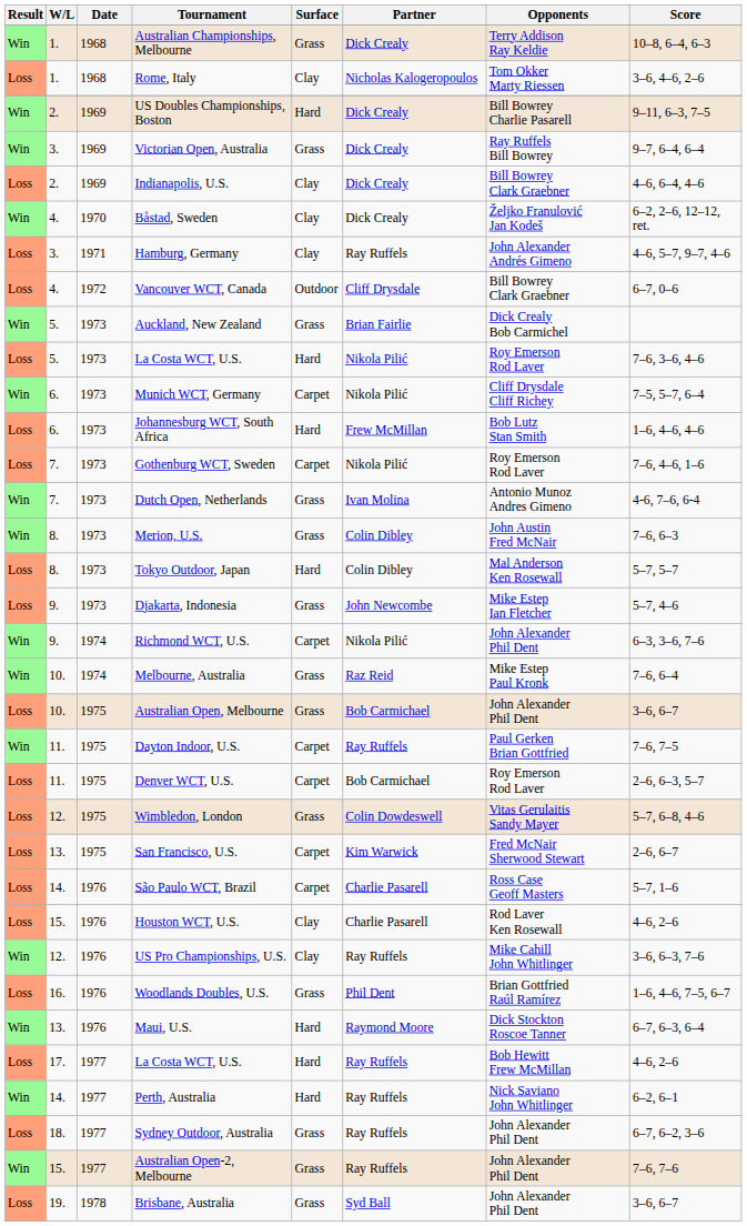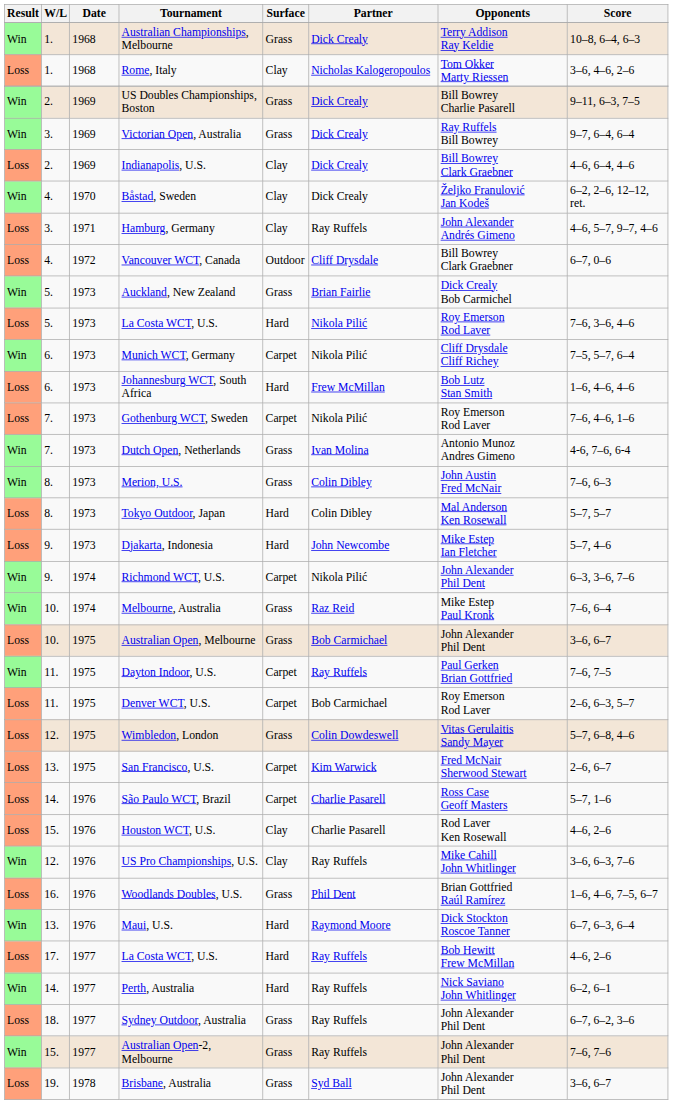 <table class="sortable wikitable">
 <tr>
 <th style="width:40px">Result</th>
 <th style="width:30px" class="unsortable">W/L</th>
 <th style="width:60px">Date</th>
 <th style="width:190px">Tournament</th>
 <th style="width:55px">Surface</th>
 <th style="width:170px">Partner</th>
 <th style="width:170px">Opponents</th>
 <th style="width:130px" class="unsortable">Score</th>
 </tr>
 <tr>
 </tr>
 <tr style="background:#f3e6d7;">
 <td style="background:#98fb98;">Win</td>
 <td>1.</td>
 <td>1968</td>
 <td><a href='#'>Australian Championships</a>, Melbourne</td>
 <td>Grass</td>
 <td> <a href='#'>Dick Crealy</a></td>
 <td> <a href='#'>Terry Addison</a> <br>  <a href='#'>Ray Keldie</a></td>
 <td>10–8, 6–4, 6–3</td>
 </tr>
 <tr>
 <td style="background:#ffa07a;">Loss</td>
 <td>1.</td>
 <td>1968</td>
 <td><a href='#'>Rome</a>, Italy</td>
 <td>Clay</td>
 <td> <a href='#'>Nicholas Kalogeropoulos</a></td>
 <td> <a href='#'>Tom Okker</a> <br>  <a href='#'>Marty Riessen</a></td>
 <td>3–6, 4–6, 2–6</td>
 </tr>
 <tr>
 </tr>
 <tr style="background:#f3e6d7;">
 <td style="background:#98fb98;">Win</td>
 <td>2.</td>
 <td>1969</td>
 <td>US Doubles Championships, Boston</td>
-<td>Hard</td>
+<td>Grass</td>
 <td> <a href='#'>Dick Crealy</a></td>
 <td> Bill Bowrey <br>  Charlie Pasarell</td>
 <td>9–11, 6–3, 7–5</td>
 </tr>
 <tr>
 <td style="background:#98fb98;">Win</td>
 <td>3.</td>
 <td>1969</td>
 <td><a href='#'>Victorian Open</a>, Australia</td>
 <td>Grass</td>
 <td> <a href='#'>Dick Crealy</a></td>
 <td> <a href='#'>Ray Ruffels</a> <br>  Bill Bowrey</td>
 <td>9–7, 6–4, 6–4</td>
 </tr>
 <tr>
 <td style="background:#ffa07a;">Loss</td>
 <td>2.</td>
 <td>1969</td>
 <td><a href='#'>Indianapolis</a>, U.S.</td>
 <td>Clay</td>
 <td> <a href='#'>Dick Crealy</a></td>
 <td> <a href='#'>Bill Bowrey</a> <br>  <a href='#'>Clark Graebner</a></td>
 <td>4–6, 6–4, 4–6</td>
 </tr>
 <tr>
 <td style="background:#98fb98;">Win</td>
 <td>4.</td>
 <td>1970</td>
 <td><a href='#'>Båstad</a>, Sweden</td>
 <td>Clay</td>
 <td> Dick Crealy</td>
 <td> <a href='#'>Željko Franulović</a> <br>  <a href='#'>Jan Kodeš</a></td>
 <td>6–2, 2–6, 12–12, ret.</td>
 </tr>
 <tr>
 <td style="background:#ffa07a;">Loss</td>
 <td>3.</td>
 <td>1971</td>
 <td><a href='#'>Hamburg</a>, Germany</td>
 <td>Clay</td>
 <td> Ray Ruffels</td>
 <td> <a href='#'>John Alexander</a> <br>  <a href='#'>Andrés Gimeno</a></td>
 <td>4–6, 5–7, 9–7, 4–6</td>
 </tr>
 <tr>
 <td style="background:#ffa07a;">Loss</td>
 <td>4.</td>
 <td>1972</td>
 <td><a href='#'>Vancouver WCT</a>, Canada</td>
 <td>Outdoor</td>
 <td> <a href='#'>Cliff Drysdale</a></td>
 <td> Bill Bowrey <br>  Clark Graebner</td>
 <td>6–7, 0–6</td>
 </tr>
 <tr>
 <td style="background:#98fb98;">Win</td>
 <td>5.</td>
 <td>1973</td>
 <td><a href='#'>Auckland</a>, New Zealand</td>
 <td>Grass</td>
 <td> <a href='#'>Brian Fairlie</a></td>
 <td> <a href='#'>Dick Crealy</a><br> Bob Carmichel</td>
 <td></td>
 </tr>
 <tr>
 <td style="background:#ffa07a;">Loss</td>
 <td>5.</td>
 <td>1973</td>
 <td><a href='#'>La Costa WCT</a>, U.S.</td>
 <td>Hard</td>
 <td> <a href='#'>Nikola Pilić</a></td>
 <td> <a href='#'>Roy Emerson</a> <br>  <a href='#'>Rod Laver</a></td>
 <td>7–6, 3–6, 4–6</td>
 </tr>
 <tr>
 <td style="background:#98fb98;">Win</td>
 <td>6.</td>
 <td>1973</td>
 <td><a href='#'>Munich WCT</a>, Germany</td>
 <td>Carpet</td>
 <td> Nikola Pilić</td>
 <td> <a href='#'>Cliff Drysdale</a> <br>  <a href='#'>Cliff Richey</a></td>
 <td>7–5, 5–7, 6–4</td>
 </tr>
 <tr>
 <td style="background:#ffa07a;">Loss</td>
 <td>6.</td>
 <td>1973</td>
 <td><a href='#'>Johannesburg WCT</a>, South Africa</td>
 <td>Hard</td>
 <td> <a href='#'>Frew McMillan</a></td>
 <td> <a href='#'>Bob Lutz</a> <br>  <a href='#'>Stan Smith</a></td>
 <td>1–6, 4–6, 4–6</td>
 </tr>
 <tr>
 <td style="background:#ffa07a;">Loss</td>
 <td>7.</td>
 <td>1973</td>
 <td><a href='#'>Gothenburg WCT</a>, Sweden</td>
 <td>Carpet</td>
 <td> Nikola Pilić</td>
 <td> Roy Emerson <br>  Rod Laver</td>
 <td>7–6, 4–6, 1–6</td>
 </tr>
 <tr>
 <td style="background:#98fb98;">Win</td>
 <td>7.</td>
 <td>1973</td>
 <td><a href='#'>Dutch Open</a>, Netherlands</td>
 <td>Grass</td>
 <td> <a href='#'>Ivan Molina</a></td>
 <td> Antonio Munoz<br>  Andres Gimeno</td>
 <td>4-6, 7–6, 6-4</td>
 </tr>
 <tr>
 <td style="background:#98fb98;">Win</td>
 <td>8.</td>
 <td>1973</td>
 <td><a href='#'>Merion, U.S.</a></td>
 <td>Grass</td>
 <td> <a href='#'>Colin Dibley</a></td>
 <td> <a href='#'>John Austin</a> <br>  <a href='#'>Fred McNair</a></td>
 <td>7–6, 6–3</td>
 </tr>
 <tr>
 <td style="background:#ffa07a;">Loss</td>
 <td>8.</td>
 <td>1973</td>
 <td><a href='#'>Tokyo Outdoor</a>, Japan</td>
 <td>Hard</td>
 <td> Colin Dibley</td>
 <td> <a href='#'>Mal Anderson</a> <br>  <a href='#'>Ken Rosewall</a></td>
 <td>5–7, 5–7</td>
 </tr>
 <tr>
 <td style="background:#ffa07a;">Loss</td>
 <td>9.</td>
 <td>1973</td>
 <td><a href='#'>Djakarta</a>, Indonesia</td>
-<td>Grass</td>
+<td>Hard</td>
 <td> <a href='#'>John Newcombe</a></td>
 <td> <a href='#'>Mike Estep</a> <br>  <a href='#'>Ian Fletcher</a></td>
 <td>5–7, 4–6</td>
 </tr>
 <tr>
 <td style="background:#98fb98;">Win</td>
 <td>9.</td>
 <td>1974</td>
 <td><a href='#'>Richmond WCT</a>, U.S.</td>
 <td>Carpet</td>
 <td> Nikola Pilić</td>
 <td> <a href='#'>John Alexander</a> <br>  <a href='#'>Phil Dent</a></td>
 <td>6–3, 3–6, 7–6</td>
 </tr>
 <tr>
 <td style="background:#98fb98;">Win</td>
 <td>10.</td>
 <td>1974</td>
 <td><a href='#'>Melbourne</a>, Australia</td>
 <td>Grass</td>
 <td> <a href='#'>Raz Reid</a></td>
 <td> Mike Estep <br>  <a href='#'>Paul Kronk</a></td>
 <td>7–6, 6–4</td>
 </tr>
 <tr style="background:#f3e6d7;">
 <td style="background:#ffa07a;">Loss</td>
 <td>10.</td>
 <td>1975</td>
 <td><a href='#'>Australian Open</a>, Melbourne</td>
 <td>Grass</td>
 <td> <a href='#'>Bob Carmichael</a></td>
 <td> John Alexander <br>  Phil Dent</td>
 <td>3–6, 6–7</td>
 </tr>
 <tr>
 <td style="background:#98fb98;">Win</td>
 <td>11.</td>
 <td>1975</td>
 <td><a href='#'>Dayton Indoor</a>, U.S.</td>
 <td>Carpet</td>
 <td> <a href='#'>Ray Ruffels</a></td>
 <td> <a href='#'>Paul Gerken</a> <br>  <a href='#'>Brian Gottfried</a></td>
 <td>7–6, 7–5</td>
 </tr>
 <tr>
 <td style="background:#ffa07a;">Loss</td>
 <td>11.</td>
 <td>1975</td>
 <td><a href='#'>Denver WCT</a>, U.S.</td>
 <td>Carpet</td>
 <td> Bob Carmichael</td>
 <td> Roy Emerson <br>  Rod Laver</td>
 <td>2–6, 6–3, 5–7</td>
 </tr>
 <tr style="background:#f3e6d7;">
 <td style="background:#ffa07a;">Loss</td>
 <td>12.</td>
 <td>1975</td>
 <td><a href='#'>Wimbledon</a>, London</td>
 <td>Grass</td>
 <td> <a href='#'>Colin Dowdeswell</a></td>
 <td> <a href='#'>Vitas Gerulaitis</a> <br>  <a href='#'>Sandy Mayer</a></td>
 <td>5–7, 6–8, 4–6</td>
 </tr>
 <tr>
 <td style="background:#ffa07a;">Loss</td>
 <td>13.</td>
 <td>1975</td>
 <td><a href='#'>San Francisco</a>, U.S.</td>
 <td>Carpet</td>
 <td> <a href='#'>Kim Warwick</a></td>
 <td> <a href='#'>Fred McNair</a> <br>  <a href='#'>Sherwood Stewart</a></td>
 <td>2–6, 6–7</td>
 </tr>
 <tr>
 <td style="background:#ffa07a;">Loss</td>
 <td>14.</td>
 <td>1976</td>
 <td><a href='#'>São Paulo WCT</a>, Brazil</td>
 <td>Carpet</td>
 <td> <a href='#'>Charlie Pasarell</a></td>
 <td> <a href='#'>Ross Case</a> <br>  <a href='#'>Geoff Masters</a></td>
 <td>5–7, 1–6</td>
 </tr>
 <tr>
 <td style="background:#ffa07a;">Loss</td>
 <td>15.</td>
 <td>1976</td>
 <td><a href='#'>Houston WCT</a>, U.S.</td>
 <td>Clay</td>
 <td> Charlie Pasarell</td>
 <td> Rod Laver <br>  Ken Rosewall</td>
 <td>4–6, 2–6</td>
 </tr>
 <tr>
 <td style="background:#98fb98;">Win</td>
 <td>12.</td>
 <td>1976</td>
 <td><a href='#'>US Pro Championships</a>, U.S.</td>
 <td>Clay</td>
 <td> Ray Ruffels</td>
 <td> <a href='#'>Mike Cahill</a> <br>  <a href='#'>John Whitlinger</a></td>
 <td>3–6, 6–3, 7–6</td>
 </tr>
 <tr>
 <td style="background:#ffa07a;">Loss</td>
 <td>16.</td>
 <td>1976</td>
 <td><a href='#'>Woodlands Doubles</a>, U.S.</td>
 <td>Grass</td>
 <td> <a href='#'>Phil Dent</a></td>
 <td> Brian Gottfried <br>  <a href='#'>Raúl Ramírez</a></td>
 <td>1–6, 4–6, 7–5, 6–7</td>
 </tr>
 <tr>
 <td style="background:#98fb98;">Win</td>
 <td>13.</td>
 <td>1976</td>
 <td><a href='#'>Maui</a>, U.S.</td>
 <td>Hard</td>
 <td> <a href='#'>Raymond Moore</a></td>
 <td> <a href='#'>Dick Stockton</a> <br>  <a href='#'>Roscoe Tanner</a></td>
 <td>6–7, 6–3, 6–4</td>
 </tr>
 <tr>
 <td style="background:#ffa07a;">Loss</td>
 <td>17.</td>
 <td>1977</td>
 <td><a href='#'>La Costa WCT</a>, U.S.</td>
 <td>Hard</td>
 <td> <a href='#'>Ray Ruffels</a></td>
 <td> <a href='#'>Bob Hewitt</a> <br>  <a href='#'>Frew McMillan</a></td>
 <td>4–6, 2–6</td>
 </tr>
 <tr>
 <td style="background:#98fb98;">Win</td>
 <td>14.</td>
 <td>1977</td>
 <td><a href='#'>Perth</a>, Australia</td>
 <td>Hard</td>
 <td> Ray Ruffels</td>
 <td> <a href='#'>Nick Saviano</a> <br>  <a href='#'>John Whitlinger</a></td>
 <td>6–2, 6–1</td>
 </tr>
 <tr>
 <td style="background:#ffa07a;">Loss</td>
 <td>18.</td>
 <td>1977</td>
 <td><a href='#'>Sydney Outdoor</a>, Australia</td>
 <td>Grass</td>
 <td> Ray Ruffels</td>
 <td> John Alexander <br>  Phil Dent</td>
 <td>6–7, 6–2, 3–6</td>
 </tr>
 <tr style="background:#f3e6d7;">
 <td style="background:#98fb98;">Win</td>
 <td>15.</td>
 <td>1977</td>
 <td><a href='#'>Australian Open</a>-2, Melbourne</td>
 <td>Grass</td>
 <td> Ray Ruffels</td>
 <td> John Alexander <br>  Phil Dent</td>
 <td>7–6, 7–6</td>
 </tr>
 <tr>
 <td style="background:#ffa07a;">Loss</td>
 <td>19.</td>
 <td>1978</td>
 <td><a href='#'>Brisbane</a>, Australia</td>
 <td>Grass</td>
 <td> <a href='#'>Syd Ball</a></td>
 <td> John Alexander <br>  Phil Dent</td>
 <td>3–6, 6–7</td>
 </tr>
 </table>
